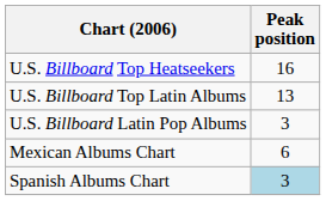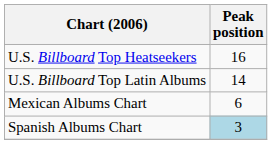 <table class="wikitable">
 <tr>
 <th align="center">Chart (2006)</th>
 <th align="center">Peak<br>position</th>
 </tr>
 <tr>
 <td align="left">U.S. <em><a href='#'>Billboard</a></em> <a href='#'>Top Heatseekers</a></td>
 <td align="center">16</td>
 </tr>
 <tr>
 <td align="left">U.S. <em>Billboard</em> Top Latin Albums</td>
-<td align="center">13</td>
-</tr>
-<tr>
-<td align="left">U.S. <em>Billboard</em> Latin Pop Albums</td>
-<td align="center">3</td>
+<td align="center">14</td>
 </tr>
 <tr>
 <td align="left">Mexican Albums Chart</td>
 <td align="center">6</td>
 </tr>
 <tr>
 <td align="left">Spanish Albums Chart</td>
 <td align="center" style="background: lightblue;">3</td>
 </tr>
 <tr>
 </tr>
 </table>
